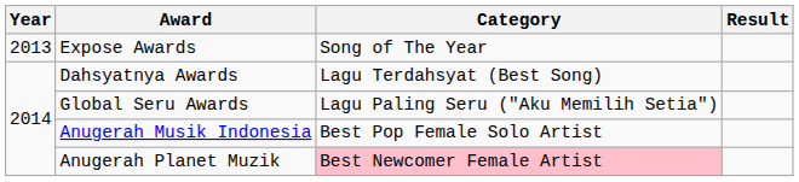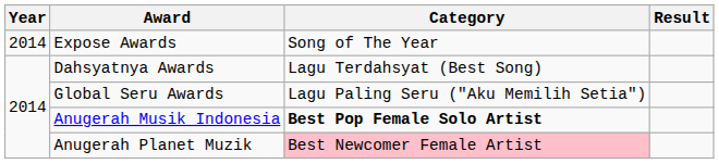 <table class="wikitable">
 <tr>
 <th>Year</th>
 <th>Award</th>
 <th>Category</th>
 <th>Result</th>
 </tr>
 <tr>
-<td align="center" rowspan="1">2013</td>
+<td align="center" rowspan="1">2014</td>
 <td>Expose Awards</td>
 <td>Song of The Year</td>
 <td></td>
 </tr>
 <tr>
 <td align="center" rowspan="4">2014</td>
 <td>Dahsyatnya Awards</td>
 <td>Lagu Terdahsyat (Best Song)</td>
 <td></td>
 </tr>
 <tr>
 <td>Global Seru Awards</td>
 <td>Lagu Paling Seru ("Aku Memilih Setia")</td>
 <td></td>
 </tr>
 <tr>
 <td><a href='#'>Anugerah Musik Indonesia</a></td>
-<td>Best Pop Female Solo Artist</td>
+<td><strong>Best Pop Female Solo Artist</strong></td>
 <td></td>
 </tr>
 <tr>
 <td>Anugerah Planet Muzik</td>
 <td style="background: pink;">Best Newcomer Female Artist</td>
 <td></td>
 </tr>
 </table>
